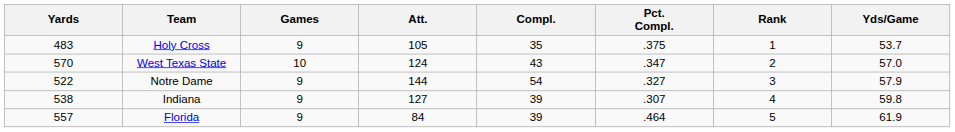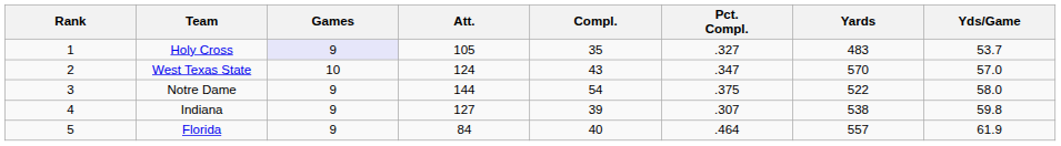 <table class="wikitable sortable">
 <tr>
-<th bgcolor="#DDDDFF" width="10%">Yards</th>
+<th bgcolor="#DDDDFF" width="10%">Rank</th>
 <th bgcolor="#DDDDFF" width="10%">Team</th>
 <th bgcolor="#DDDDFF" width="10%">Games</th>
 <th bgcolor="#DDDDFF" width="10%">Att.</th>
 <th bgcolor="#DDDDFF" width="10%">Compl.</th>
 <th bgcolor="#DDDDFF" width="10%">Pct.<br>Compl.</th>
-<th bgcolor="#DDDDFF" width="10%">Rank</th>
+<th bgcolor="#DDDDFF" width="10%">Yards</th>
 <th bgcolor="#DDDDFF" width="10%">Yds/Game</th>
 </tr>
 <tr align="center">
-<td>483</td>
+<td>1</td>
 <td><a href='#'>Holy Cross</a></td>
-<td>9</td>
+<td style="background: lavender;">9</td>
 <td>105</td>
 <td>35</td>
-<td>.375</td>
-<td>1</td>
+<td>.327</td>
+<td>483</td>
 <td>53.7</td>
 </tr>
 <tr align="center">
-<td>570</td>
+<td>2</td>
 <td><a href='#'>West Texas State</a></td>
 <td>10</td>
 <td>124</td>
 <td>43</td>
 <td>.347</td>
-<td>2</td>
+<td>570</td>
 <td>57.0</td>
 </tr>
 <tr align="center">
-<td>522</td>
+<td>3</td>
 <td>Notre Dame</td>
 <td>9</td>
 <td>144</td>
 <td>54</td>
-<td>.327</td>
-<td>3</td>
-<td>57.9</td>
+<td>.375</td>
+<td>522</td>
+<td>58.0</td>
 </tr>
 <tr align="center">
-<td>538</td>
+<td>4</td>
 <td>Indiana</td>
 <td>9</td>
 <td>127</td>
 <td>39</td>
 <td>.307</td>
-<td>4</td>
+<td>538</td>
 <td>59.8</td>
 </tr>
 <tr align="center">
-<td>557</td>
+<td>5</td>
 <td><a href='#'>Florida</a></td>
 <td>9</td>
 <td>84</td>
-<td>39</td>
+<td>40</td>
 <td>.464</td>
-<td>5</td>
+<td>557</td>
 <td>61.9</td>
 </tr>
 </table>
